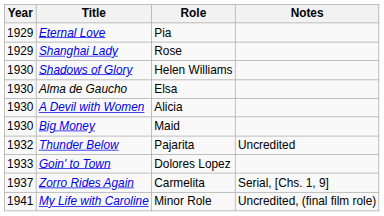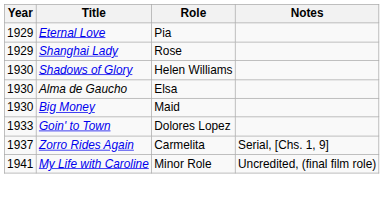 <table class="wikitable">
 <tr>
 <th>Year</th>
 <th>Title</th>
 <th>Role</th>
 <th>Notes</th>
 </tr>
 <tr>
 <td>1929</td>
 <td><em><a href='#'>Eternal Love</a></em></td>
 <td>Pia</td>
 <td></td>
 </tr>
 <tr>
 <td>1929</td>
 <td><em><a href='#'>Shanghai Lady</a></em></td>
 <td>Rose</td>
 <td></td>
 </tr>
 <tr>
 <td>1930</td>
 <td><em><a href='#'>Shadows of Glory</a></em></td>
 <td>Helen Williams</td>
 <td></td>
 </tr>
 <tr>
 <td>1930</td>
 <td><em>Alma de Gaucho</em></td>
 <td>Elsa</td>
 <td></td>
 </tr>
 <tr>
 <td>1930</td>
-<td><em><a href='#'>A Devil with Women</a></em></td>
-<td>Alicia</td>
-<td></td>
-</tr>
-<tr>
-<td>1930</td>
 <td><em><a href='#'>Big Money</a></em></td>
 <td>Maid</td>
 <td></td>
-</tr>
-<tr>
-<td>1932</td>
-<td><em><a href='#'>Thunder Below</a></em></td>
-<td>Pajarita</td>
-<td>Uncredited</td>
 </tr>
 <tr>
 <td>1933</td>
 <td><em><a href='#'>Goin' to Town</a></em></td>
 <td>Dolores Lopez</td>
 <td></td>
 </tr>
 <tr>
 <td>1937</td>
 <td><em><a href='#'>Zorro Rides Again</a></em></td>
 <td>Carmelita</td>
 <td>Serial, [Chs. 1, 9]</td>
 </tr>
 <tr>
 <td>1941</td>
 <td><em><a href='#'>My Life with Caroline</a></em></td>
 <td>Minor Role</td>
 <td>Uncredited, (final film role)</td>
 </tr>
 </table>
